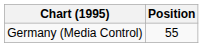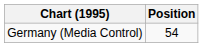 <table class="wikitable">
 <tr>
 <th>Chart (1995)</th>
 <th>Position</th>
 </tr>
 <tr>
 <td>Germany (Media Control)</td>
-<td style="text-align:center;">55</td>
+<td style="text-align:center;">54</td>
 </tr>
 </table>
